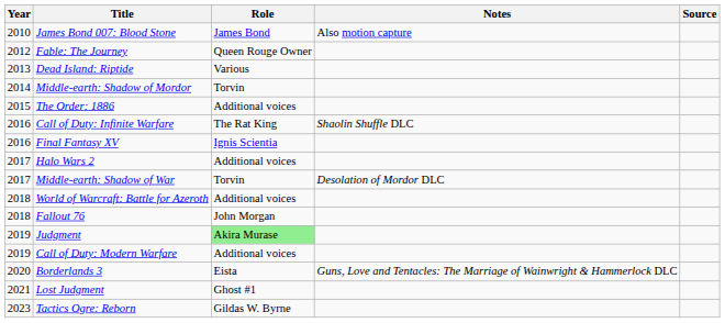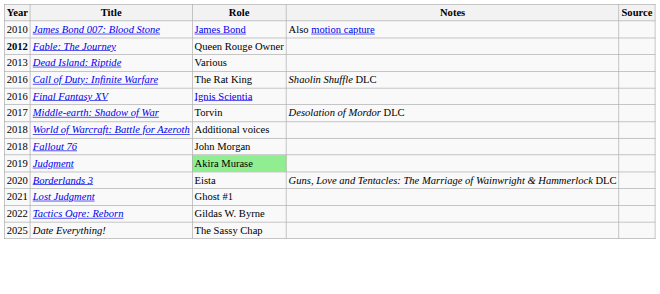 <table class="wikitable sortable">
 <tr>
 <th>Year</th>
 <th>Title</th>
 <th>Role</th>
 <th class="unsortable">Notes</th>
 <th class="unsortable">Source</th>
 </tr>
 <tr>
 <td>2010</td>
 <td><em><a href='#'>James Bond 007: Blood Stone</a></em></td>
 <td><a href='#'>James Bond</a></td>
 <td>Also <a href='#'>motion capture</a></td>
 <td></td>
 </tr>
 <tr>
-<td>2012</td>
+<td><strong>2012</strong></td>
 <td><em><a href='#'>Fable: The Journey</a></em></td>
 <td>Queen Rouge Owner</td>
 <td></td>
 <td></td>
 </tr>
 <tr>
 <td>2013</td>
 <td><em><a href='#'>Dead Island: Riptide</a></em></td>
 <td>Various</td>
-<td></td>
-<td></td>
-</tr>
-<tr>
-<td>2014</td>
-<td><em><a href='#'>Middle-earth: Shadow of Mordor</a></em></td>
-<td>Torvin</td>
-<td></td>
-<td></td>
-</tr>
-<tr>
-<td>2015</td>
-<td><em><a href='#'>The Order: 1886</a></em></td>
-<td>Additional voices</td>
 <td></td>
 <td></td>
 </tr>
 <tr>
 <td>2016</td>
 <td><em><a href='#'>Call of Duty: Infinite Warfare</a></em></td>
 <td>The Rat King</td>
 <td><em>Shaolin Shuffle</em> DLC</td>
 <td></td>
 </tr>
 <tr>
 <td>2016</td>
 <td><em><a href='#'>Final Fantasy XV</a></em></td>
 <td><a href='#'>Ignis Scientia</a></td>
-<td></td>
-<td></td>
-</tr>
-<tr>
-<td>2017</td>
-<td><em><a href='#'>Halo Wars 2</a></em></td>
-<td>Additional voices</td>
 <td></td>
 <td></td>
 </tr>
 <tr>
 <td>2017</td>
 <td><em><a href='#'>Middle-earth: Shadow of War</a></em></td>
 <td>Torvin</td>
 <td><em>Desolation of Mordor</em> DLC</td>
 <td></td>
 </tr>
 <tr>
 <td>2018</td>
 <td><em><a href='#'>World of Warcraft: Battle for Azeroth</a></em></td>
 <td>Additional voices</td>
 <td></td>
 <td></td>
 </tr>
 <tr>
 <td>2018</td>
 <td><em><a href='#'>Fallout 76</a></em></td>
 <td>John Morgan</td>
 <td></td>
 <td></td>
 </tr>
 <tr>
 <td>2019</td>
 <td><em><a href='#'>Judgment</a></em></td>
 <td style="background: lightgreen;">Akira Murase</td>
 <td></td>
 <td></td>
 </tr>
 <tr>
-<td>2019</td>
-<td><em><a href='#'>Call of Duty: Modern Warfare</a></em></td>
-<td>Additional voices</td>
-<td></td>
-<td></td>
-</tr>
-<tr>
 <td>2020</td>
 <td><em><a href='#'>Borderlands 3</a></em></td>
 <td>Eista</td>
 <td><em>Guns, Love and Tentacles: The Marriage of Wainwright & Hammerlock</em> DLC</td>
 <td></td>
 </tr>
 <tr>
 <td>2021</td>
 <td><em><a href='#'>Lost Judgment</a></em></td>
 <td>Ghost #1</td>
 <td></td>
 <td></td>
 </tr>
 <tr>
-<td>2023</td>
+<td>2022</td>
 <td><em><a href='#'>Tactics Ogre: Reborn</a></em></td>
 <td>Gildas W. Byrne</td>
 <td></td>
 <td></td>
 </tr>
+<tr>
+<td>2025</td>
+<td><em>Date Everything!</em></td>
+<td>The Sassy Chap</td>
+<td></td>
+<td></td>
+</tr>
 </table>
